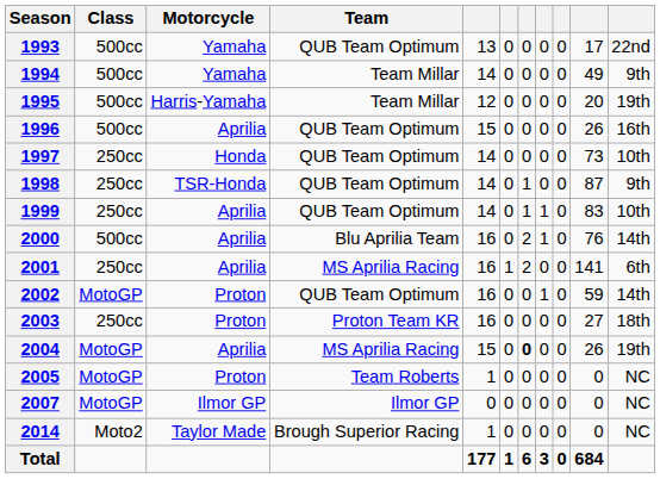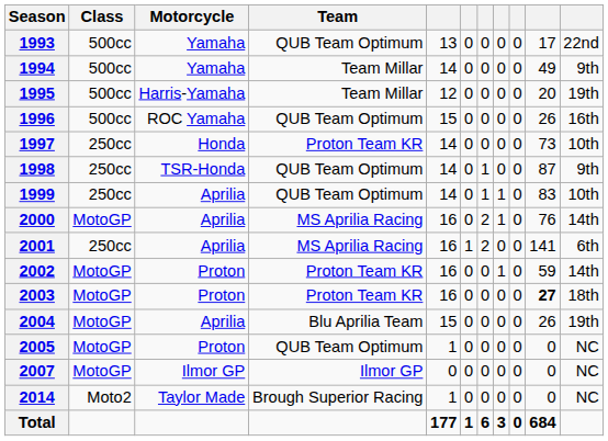 <table class="wikitable">
 <tr>
 <th>Season</th>
 <th>Class</th>
 <th>Motorcycle</th>
 <th>Team</th>
 <th></th>
 <th></th>
 <th></th>
 <th></th>
 <th></th>
 <th></th>
 <th></th>
 </tr>
 <tr align="right">
 <th><a href='#'>1993</a></th>
 <td>500cc</td>
 <td><a href='#'>Yamaha</a></td>
 <td>QUB Team Optimum</td>
 <td>13</td>
 <td>0</td>
 <td>0</td>
 <td>0</td>
 <td>0</td>
 <td>17</td>
 <td>22nd</td>
 </tr>
 <tr align="right">
 <th><a href='#'>1994</a></th>
 <td>500cc</td>
 <td><a href='#'>Yamaha</a></td>
 <td>Team Millar</td>
 <td>14</td>
 <td>0</td>
 <td>0</td>
 <td>0</td>
 <td>0</td>
 <td>49</td>
 <td>9th</td>
 </tr>
 <tr align="right">
 <th><a href='#'>1995</a></th>
 <td>500cc</td>
 <td><a href='#'>Harris</a>-<a href='#'>Yamaha</a></td>
 <td>Team Millar</td>
 <td>12</td>
 <td>0</td>
 <td>0</td>
 <td>0</td>
 <td>0</td>
 <td>20</td>
 <td>19th</td>
 </tr>
 <tr align="right">
 <th><a href='#'>1996</a></th>
 <td>500cc</td>
-<td><a href='#'>Aprilia</a></td>
+<td>ROC <a href='#'>Yamaha</a></td>
 <td>QUB Team Optimum</td>
 <td>15</td>
 <td>0</td>
 <td>0</td>
 <td>0</td>
 <td>0</td>
 <td>26</td>
 <td>16th</td>
 </tr>
 <tr align="right">
 <th><a href='#'>1997</a></th>
 <td>250cc</td>
 <td><a href='#'>Honda</a></td>
-<td>QUB Team Optimum</td>
+<td><a href='#'>Proton Team KR</a></td>
 <td>14</td>
 <td>0</td>
 <td>0</td>
 <td>0</td>
 <td>0</td>
 <td>73</td>
 <td>10th</td>
 </tr>
 <tr align="right">
 <th><a href='#'>1998</a></th>
 <td>250cc</td>
 <td><a href='#'>TSR-Honda</a></td>
 <td>QUB Team Optimum</td>
 <td>14</td>
 <td>0</td>
 <td>1</td>
 <td>0</td>
 <td>0</td>
 <td>87</td>
 <td>9th</td>
 </tr>
 <tr align="right">
 <th><a href='#'>1999</a></th>
 <td>250cc</td>
 <td><a href='#'>Aprilia</a></td>
 <td>QUB Team Optimum</td>
 <td>14</td>
 <td>0</td>
 <td>1</td>
 <td>1</td>
 <td>0</td>
 <td>83</td>
 <td>10th</td>
 </tr>
 <tr align="right">
 <th><a href='#'>2000</a></th>
-<td>500cc</td>
+<td><a href='#'>MotoGP</a></td>
 <td><a href='#'>Aprilia</a></td>
-<td>Blu Aprilia Team</td>
+<td><a href='#'>MS Aprilia Racing</a></td>
 <td>16</td>
 <td>0</td>
 <td>2</td>
 <td>1</td>
 <td>0</td>
 <td>76</td>
 <td>14th</td>
 </tr>
 <tr align="right">
 <th><a href='#'>2001</a></th>
 <td>250cc</td>
 <td><a href='#'>Aprilia</a></td>
 <td><a href='#'>MS Aprilia Racing</a></td>
 <td>16</td>
 <td>1</td>
 <td>2</td>
 <td>0</td>
 <td>0</td>
 <td>141</td>
 <td>6th</td>
 </tr>
 <tr align="right">
 <th><a href='#'>2002</a></th>
 <td><a href='#'>MotoGP</a></td>
 <td><a href='#'>Proton</a></td>
-<td>QUB Team Optimum</td>
+<td><a href='#'>Proton Team KR</a></td>
 <td>16</td>
 <td>0</td>
 <td>0</td>
 <td>1</td>
 <td>0</td>
 <td>59</td>
 <td>14th</td>
 </tr>
 <tr align="right">
 <th><a href='#'>2003</a></th>
-<td>250cc</td>
+<td><a href='#'>MotoGP</a></td>
 <td><a href='#'>Proton</a></td>
 <td><a href='#'>Proton Team KR</a></td>
 <td>16</td>
 <td>0</td>
 <td>0</td>
 <td>0</td>
 <td>0</td>
-<td>27</td>
+<td><strong>27</strong></td>
 <td>18th</td>
 </tr>
 <tr align="right">
 <th><a href='#'>2004</a></th>
 <td><a href='#'>MotoGP</a></td>
 <td><a href='#'>Aprilia</a></td>
-<td><a href='#'>MS Aprilia Racing</a></td>
+<td>Blu Aprilia Team</td>
 <td>15</td>
 <td>0</td>
-<td><strong>0</strong></td>
+<td>0</td>
 <td>0</td>
 <td>0</td>
 <td>26</td>
 <td>19th</td>
 </tr>
 <tr align="right">
 <th><a href='#'>2005</a></th>
 <td><a href='#'>MotoGP</a></td>
 <td><a href='#'>Proton</a></td>
-<td><a href='#'>Team Roberts</a></td>
+<td>QUB Team Optimum</td>
 <td>1</td>
 <td>0</td>
 <td>0</td>
 <td>0</td>
 <td>0</td>
 <td>0</td>
 <td>NC</td>
 </tr>
 <tr align="right">
 <th><a href='#'>2007</a></th>
 <td><a href='#'>MotoGP</a></td>
 <td><a href='#'>Ilmor GP</a></td>
 <td><a href='#'>Ilmor GP</a></td>
 <td>0</td>
 <td>0</td>
 <td>0</td>
 <td>0</td>
 <td>0</td>
 <td>0</td>
 <td>NC</td>
 </tr>
 <tr align="right">
 <th><a href='#'>2014</a></th>
 <td>Moto2</td>
 <td><a href='#'>Taylor Made</a></td>
 <td>Brough Superior Racing</td>
 <td>1</td>
 <td>0</td>
 <td>0</td>
 <td>0</td>
 <td>0</td>
 <td>0</td>
 <td>NC</td>
 </tr>
 <tr align="right">
 <th>Total</th>
 <td></td>
 <td></td>
 <td></td>
 <td><strong>177</strong></td>
 <td><strong>1</strong></td>
 <td><strong>6</strong></td>
 <td><strong>3</strong></td>
 <td><strong>0</strong></td>
 <td><strong>684</strong></td>
 <td></td>
 </tr>
 </table>
